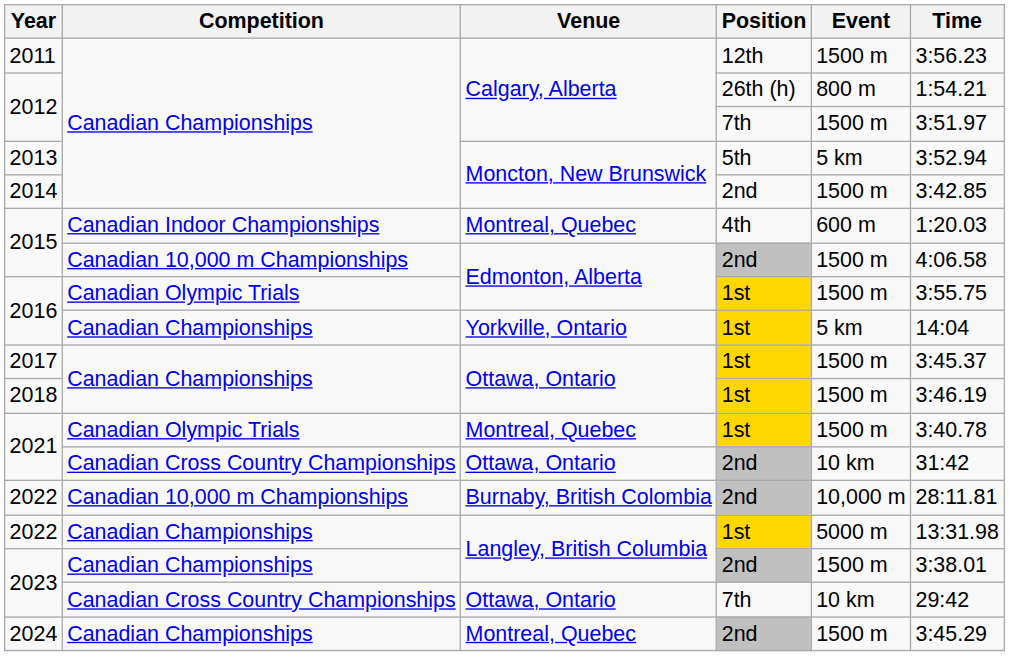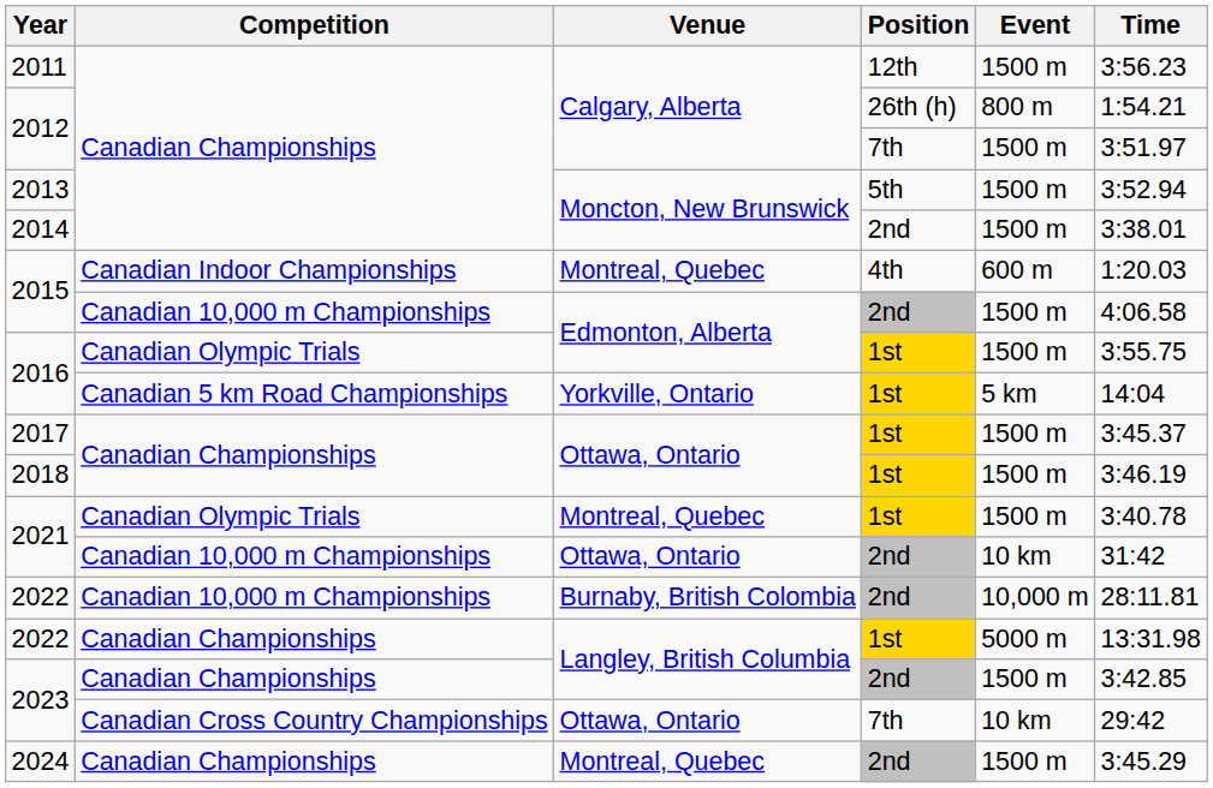 <table class="wikitable">
 <tr>
 <th>Year</th>
 <th>Competition</th>
 <th>Venue</th>
 <th>Position</th>
 <th>Event</th>
 <th>Time</th>
 </tr>
 <tr>
 <td>2011</td>
 <td rowspan="5"><a href='#'>Canadian Championships</a></td>
 <td rowspan="3"><a href='#'>Calgary, Alberta</a></td>
 <td>12th</td>
 <td>1500 m</td>
 <td>3:56.23</td>
 </tr>
 <tr>
 <td rowspan="2">2012</td>
 <td>26th (h)</td>
 <td>800 m</td>
 <td>1:54.21</td>
 </tr>
 <tr>
 <td>7th</td>
 <td>1500 m</td>
 <td>3:51.97</td>
 </tr>
 <tr>
 <td>2013</td>
 <td rowspan="2"><a href='#'>Moncton, New Brunswick</a></td>
 <td>5th</td>
-<td>5 km</td>
+<td>1500 m</td>
 <td>3:52.94</td>
 </tr>
 <tr>
 <td>2014</td>
 <td>2nd</td>
 <td>1500 m</td>
-<td>3:42.85</td>
+<td>3:38.01</td>
 </tr>
 <tr>
 <td rowspan="2">2015</td>
 <td><a href='#'>Canadian Indoor Championships</a></td>
 <td><a href='#'>Montreal, Quebec</a></td>
 <td>4th</td>
 <td>600 m</td>
 <td>1:20.03</td>
 </tr>
 <tr>
 <td><a href='#'>Canadian 10,000 m Championships</a></td>
 <td rowspan="2"><a href='#'>Edmonton, Alberta</a></td>
 <td bgcolor=silver>2nd</td>
 <td>1500 m</td>
 <td>4:06.58</td>
 </tr>
 <tr>
 <td rowspan="2">2016</td>
 <td><a href='#'>Canadian Olympic Trials</a></td>
 <td bgcolor=gold>1st</td>
 <td>1500 m</td>
 <td>3:55.75</td>
 </tr>
 <tr>
-<td><a href='#'>Canadian Championships</a></td>
+<td><a href='#'>Canadian 5 km Road Championships</a></td>
 <td><a href='#'>Yorkville, Ontario</a></td>
 <td bgcolor=gold>1st</td>
 <td>5 km</td>
 <td>14:04</td>
 </tr>
 <tr>
 <td>2017</td>
 <td rowspan="2"><a href='#'>Canadian Championships</a></td>
 <td rowspan="2"><a href='#'>Ottawa, Ontario</a></td>
 <td bgcolor=gold>1st</td>
 <td>1500 m</td>
 <td>3:45.37</td>
 </tr>
 <tr>
 <td>2018</td>
 <td bgcolor=gold>1st</td>
 <td>1500 m</td>
 <td>3:46.19</td>
 </tr>
 <tr>
 <td rowspan="2">2021</td>
 <td><a href='#'>Canadian Olympic Trials</a></td>
 <td><a href='#'>Montreal, Quebec</a></td>
 <td bgcolor=gold>1st</td>
 <td>1500 m</td>
 <td>3:40.78</td>
 </tr>
 <tr>
-<td><a href='#'>Canadian Cross Country Championships</a></td>
+<td><a href='#'>Canadian 10,000 m Championships</a></td>
 <td><a href='#'>Ottawa, Ontario</a></td>
 <td bgcolor=silver>2nd</td>
 <td>10 km</td>
 <td>31:42</td>
 </tr>
 <tr>
 <td>2022</td>
 <td><a href='#'>Canadian 10,000 m Championships</a></td>
 <td><a href='#'>Burnaby, British Colombia</a></td>
 <td bgcolor=silver>2nd</td>
 <td>10,000 m</td>
 <td>28:11.81</td>
 </tr>
 <tr>
 <td>2022</td>
 <td><a href='#'>Canadian Championships</a></td>
 <td rowspan="2"><a href='#'>Langley, British Columbia</a></td>
 <td bgcolor=gold>1st</td>
 <td>5000 m</td>
 <td>13:31.98</td>
 </tr>
 <tr>
 <td rowspan="2">2023</td>
 <td><a href='#'>Canadian Championships</a></td>
 <td bgcolor=silver>2nd</td>
 <td>1500 m</td>
-<td>3:38.01</td>
+<td>3:42.85</td>
 </tr>
 <tr>
 <td><a href='#'>Canadian Cross Country Championships</a></td>
 <td><a href='#'>Ottawa, Ontario</a></td>
 <td>7th</td>
 <td>10 km</td>
 <td>29:42</td>
 </tr>
 <tr>
 <td>2024</td>
 <td><a href='#'>Canadian Championships</a></td>
 <td><a href='#'>Montreal, Quebec</a></td>
 <td bgcolor=silver>2nd</td>
 <td>1500 m</td>
 <td>3:45.29</td>
 </tr>
 </table>
